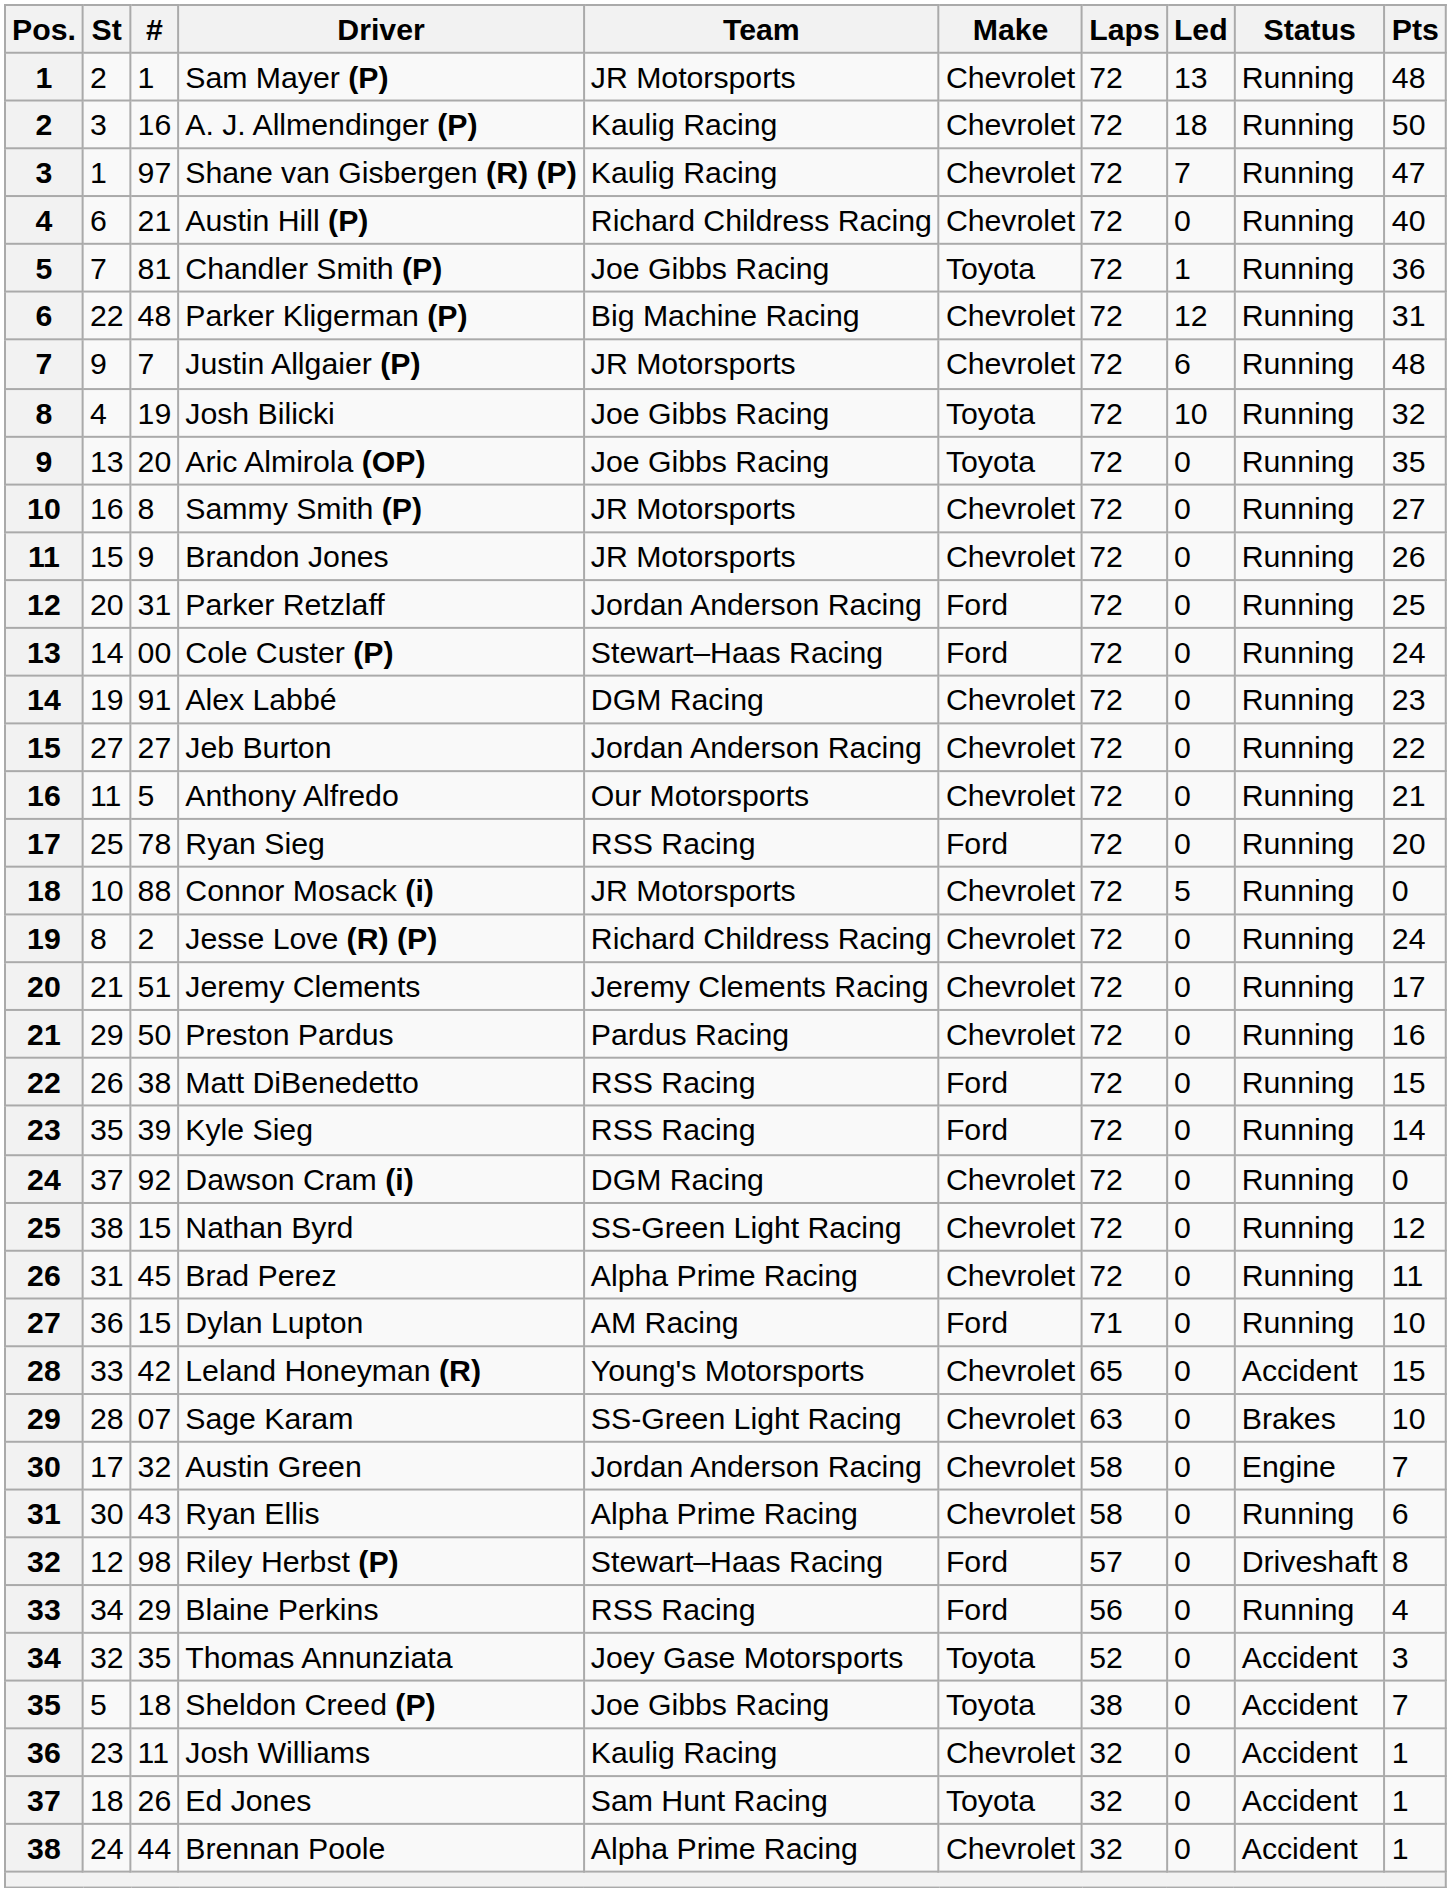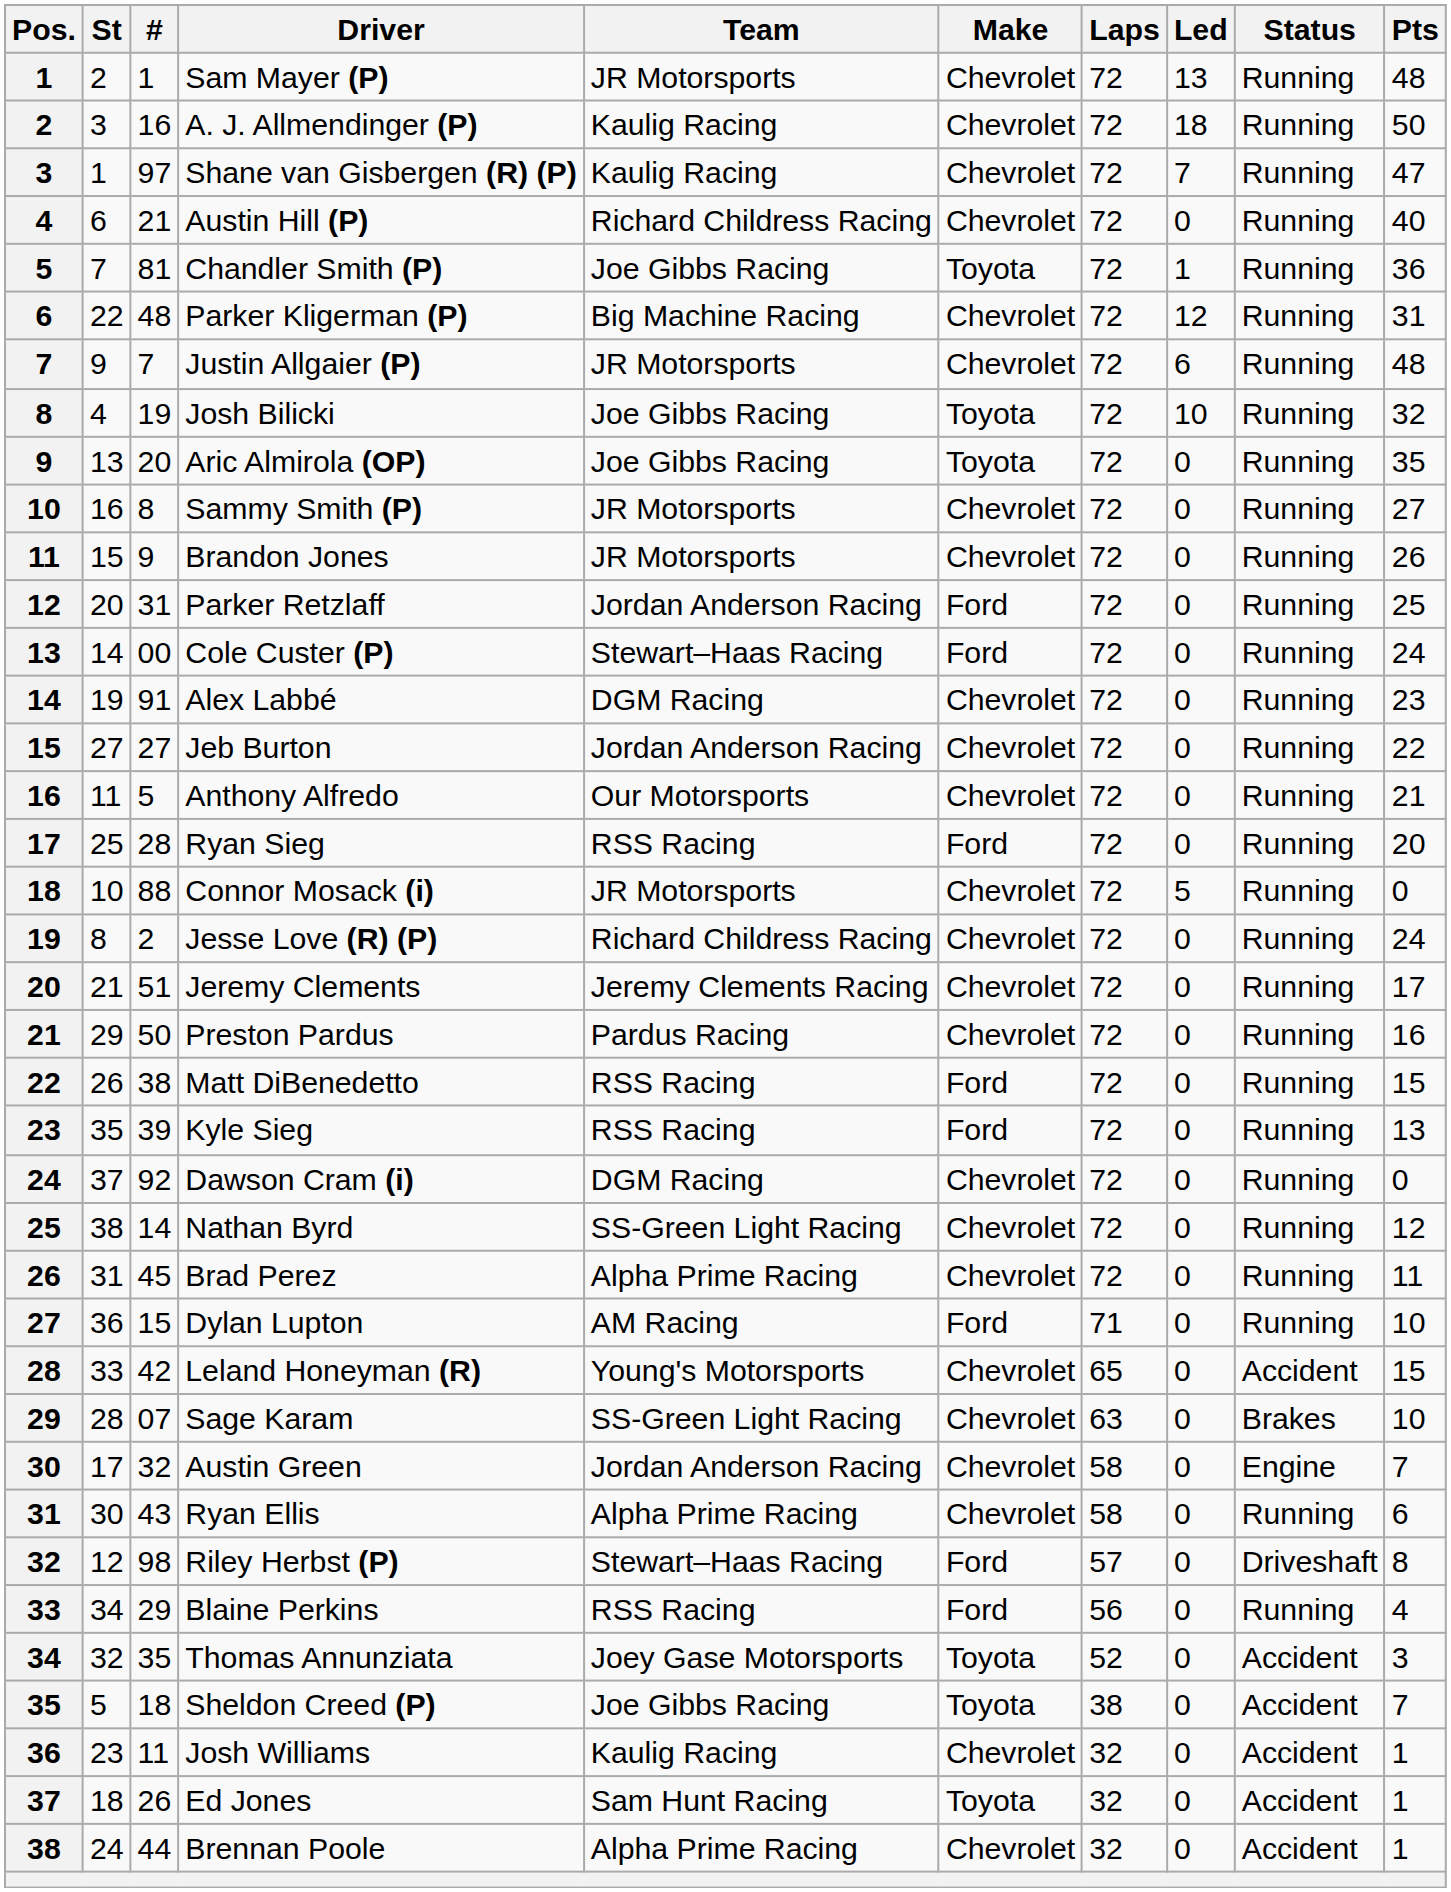 <table class="wikitable" style="font-size:95%">
 <tr>
 <th>Pos.</th>
 <th>St</th>
 <th>#</th>
 <th>Driver</th>
 <th>Team</th>
 <th>Make</th>
 <th>Laps</th>
 <th>Led</th>
 <th>Status</th>
 <th>Pts</th>
 </tr>
 <tr>
 <th>1</th>
 <td>2</td>
 <td>1</td>
 <td>Sam Mayer <strong>(P)</strong></td>
 <td>JR Motorsports</td>
 <td>Chevrolet</td>
 <td>72</td>
 <td>13</td>
 <td>Running</td>
 <td>48</td>
 </tr>
 <tr>
 <th>2</th>
 <td>3</td>
 <td>16</td>
 <td>A. J. Allmendinger <strong>(P)</strong></td>
 <td>Kaulig Racing</td>
 <td>Chevrolet</td>
 <td>72</td>
 <td>18</td>
 <td>Running</td>
 <td>50</td>
 </tr>
 <tr>
 <th>3</th>
 <td>1</td>
 <td>97</td>
 <td>Shane van Gisbergen <strong>(R)</strong> <strong>(P)</strong></td>
 <td>Kaulig Racing</td>
 <td>Chevrolet</td>
 <td>72</td>
 <td>7</td>
 <td>Running</td>
 <td>47</td>
 </tr>
 <tr>
 <th>4</th>
 <td>6</td>
 <td>21</td>
 <td>Austin Hill <strong>(P)</strong></td>
 <td>Richard Childress Racing</td>
 <td>Chevrolet</td>
 <td>72</td>
 <td>0</td>
 <td>Running</td>
 <td>40</td>
 </tr>
 <tr>
 <th>5</th>
 <td>7</td>
 <td>81</td>
 <td>Chandler Smith <strong>(P)</strong></td>
 <td>Joe Gibbs Racing</td>
 <td>Toyota</td>
 <td>72</td>
 <td>1</td>
 <td>Running</td>
 <td>36</td>
 </tr>
 <tr>
 <th>6</th>
 <td>22</td>
 <td>48</td>
 <td>Parker Kligerman <strong>(P)</strong></td>
 <td>Big Machine Racing</td>
 <td>Chevrolet</td>
 <td>72</td>
 <td>12</td>
 <td>Running</td>
 <td>31</td>
 </tr>
 <tr>
 <th>7</th>
 <td>9</td>
 <td>7</td>
 <td>Justin Allgaier <strong>(P)</strong></td>
 <td>JR Motorsports</td>
 <td>Chevrolet</td>
 <td>72</td>
 <td>6</td>
 <td>Running</td>
 <td>48</td>
 </tr>
 <tr>
 <th>8</th>
 <td>4</td>
 <td>19</td>
 <td>Josh Bilicki</td>
 <td>Joe Gibbs Racing</td>
 <td>Toyota</td>
 <td>72</td>
 <td>10</td>
 <td>Running</td>
 <td>32</td>
 </tr>
 <tr>
 <th>9</th>
 <td>13</td>
 <td>20</td>
 <td>Aric Almirola <strong>(OP)</strong></td>
 <td>Joe Gibbs Racing</td>
 <td>Toyota</td>
 <td>72</td>
 <td>0</td>
 <td>Running</td>
 <td>35</td>
 </tr>
 <tr>
 <th>10</th>
 <td>16</td>
 <td>8</td>
 <td>Sammy Smith <strong>(P)</strong></td>
 <td>JR Motorsports</td>
 <td>Chevrolet</td>
 <td>72</td>
 <td>0</td>
 <td>Running</td>
 <td>27</td>
 </tr>
 <tr>
 <th>11</th>
 <td>15</td>
 <td>9</td>
 <td>Brandon Jones</td>
 <td>JR Motorsports</td>
 <td>Chevrolet</td>
 <td>72</td>
 <td>0</td>
 <td>Running</td>
 <td>26</td>
 </tr>
 <tr>
 <th>12</th>
 <td>20</td>
 <td>31</td>
 <td>Parker Retzlaff</td>
 <td>Jordan Anderson Racing</td>
 <td>Ford</td>
 <td>72</td>
 <td>0</td>
 <td>Running</td>
 <td>25</td>
 </tr>
 <tr>
 <th>13</th>
 <td>14</td>
 <td>00</td>
 <td>Cole Custer <strong>(P)</strong></td>
 <td>Stewart–Haas Racing</td>
 <td>Ford</td>
 <td>72</td>
 <td>0</td>
 <td>Running</td>
 <td>24</td>
 </tr>
 <tr>
 <th>14</th>
 <td>19</td>
 <td>91</td>
 <td>Alex Labbé</td>
 <td>DGM Racing</td>
 <td>Chevrolet</td>
 <td>72</td>
 <td>0</td>
 <td>Running</td>
 <td>23</td>
 </tr>
 <tr>
 <th>15</th>
 <td>27</td>
 <td>27</td>
 <td>Jeb Burton</td>
 <td>Jordan Anderson Racing</td>
 <td>Chevrolet</td>
 <td>72</td>
 <td>0</td>
 <td>Running</td>
 <td>22</td>
 </tr>
 <tr>
 <th>16</th>
 <td>11</td>
 <td>5</td>
 <td>Anthony Alfredo</td>
 <td>Our Motorsports</td>
 <td>Chevrolet</td>
 <td>72</td>
 <td>0</td>
 <td>Running</td>
 <td>21</td>
 </tr>
 <tr>
 <th>17</th>
 <td>25</td>
-<td>78</td>
+<td>28</td>
 <td>Ryan Sieg</td>
 <td>RSS Racing</td>
 <td>Ford</td>
 <td>72</td>
 <td>0</td>
 <td>Running</td>
 <td>20</td>
 </tr>
 <tr>
 <th>18</th>
 <td>10</td>
 <td>88</td>
 <td>Connor Mosack <strong>(i)</strong></td>
 <td>JR Motorsports</td>
 <td>Chevrolet</td>
 <td>72</td>
 <td>5</td>
 <td>Running</td>
 <td>0</td>
 </tr>
 <tr>
 <th>19</th>
 <td>8</td>
 <td>2</td>
 <td>Jesse Love <strong>(R)</strong> <strong>(P)</strong></td>
 <td>Richard Childress Racing</td>
 <td>Chevrolet</td>
 <td>72</td>
 <td>0</td>
 <td>Running</td>
 <td>24</td>
 </tr>
 <tr>
 <th>20</th>
 <td>21</td>
 <td>51</td>
 <td>Jeremy Clements</td>
 <td>Jeremy Clements Racing</td>
 <td>Chevrolet</td>
 <td>72</td>
 <td>0</td>
 <td>Running</td>
 <td>17</td>
 </tr>
 <tr>
 <th>21</th>
 <td>29</td>
 <td>50</td>
 <td>Preston Pardus</td>
 <td>Pardus Racing</td>
 <td>Chevrolet</td>
 <td>72</td>
 <td>0</td>
 <td>Running</td>
 <td>16</td>
 </tr>
 <tr>
 <th>22</th>
 <td>26</td>
 <td>38</td>
 <td>Matt DiBenedetto</td>
 <td>RSS Racing</td>
 <td>Ford</td>
 <td>72</td>
 <td>0</td>
 <td>Running</td>
 <td>15</td>
 </tr>
 <tr>
 <th>23</th>
 <td>35</td>
 <td>39</td>
 <td>Kyle Sieg</td>
 <td>RSS Racing</td>
 <td>Ford</td>
 <td>72</td>
 <td>0</td>
 <td>Running</td>
-<td>14</td>
+<td>13</td>
 </tr>
 <tr>
 <th>24</th>
 <td>37</td>
 <td>92</td>
 <td>Dawson Cram <strong>(i)</strong></td>
 <td>DGM Racing</td>
 <td>Chevrolet</td>
 <td>72</td>
 <td>0</td>
 <td>Running</td>
 <td>0</td>
 </tr>
 <tr>
 <th>25</th>
 <td>38</td>
-<td>15</td>
+<td>14</td>
 <td>Nathan Byrd</td>
 <td>SS-Green Light Racing</td>
 <td>Chevrolet</td>
 <td>72</td>
 <td>0</td>
 <td>Running</td>
 <td>12</td>
 </tr>
 <tr>
 <th>26</th>
 <td>31</td>
 <td>45</td>
 <td>Brad Perez</td>
 <td>Alpha Prime Racing</td>
 <td>Chevrolet</td>
 <td>72</td>
 <td>0</td>
 <td>Running</td>
 <td>11</td>
 </tr>
 <tr>
 <th>27</th>
 <td>36</td>
 <td>15</td>
 <td>Dylan Lupton</td>
 <td>AM Racing</td>
 <td>Ford</td>
 <td>71</td>
 <td>0</td>
 <td>Running</td>
 <td>10</td>
 </tr>
 <tr>
 <th>28</th>
 <td>33</td>
 <td>42</td>
 <td>Leland Honeyman <strong>(R)</strong></td>
 <td>Young's Motorsports</td>
 <td>Chevrolet</td>
 <td>65</td>
 <td>0</td>
 <td>Accident</td>
 <td>15</td>
 </tr>
 <tr>
 <th>29</th>
 <td>28</td>
 <td>07</td>
 <td>Sage Karam</td>
 <td>SS-Green Light Racing</td>
 <td>Chevrolet</td>
 <td>63</td>
 <td>0</td>
 <td>Brakes</td>
 <td>10</td>
 </tr>
 <tr>
 <th>30</th>
 <td>17</td>
 <td>32</td>
 <td>Austin Green</td>
 <td>Jordan Anderson Racing</td>
 <td>Chevrolet</td>
 <td>58</td>
 <td>0</td>
 <td>Engine</td>
 <td>7</td>
 </tr>
 <tr>
 <th>31</th>
 <td>30</td>
 <td>43</td>
 <td>Ryan Ellis</td>
 <td>Alpha Prime Racing</td>
 <td>Chevrolet</td>
 <td>58</td>
 <td>0</td>
 <td>Running</td>
 <td>6</td>
 </tr>
 <tr>
 <th>32</th>
 <td>12</td>
 <td>98</td>
 <td>Riley Herbst <strong>(P)</strong></td>
 <td>Stewart–Haas Racing</td>
 <td>Ford</td>
 <td>57</td>
 <td>0</td>
 <td>Driveshaft</td>
 <td>8</td>
 </tr>
 <tr>
 <th>33</th>
 <td>34</td>
 <td>29</td>
 <td>Blaine Perkins</td>
 <td>RSS Racing</td>
 <td>Ford</td>
 <td>56</td>
 <td>0</td>
 <td>Running</td>
 <td>4</td>
 </tr>
 <tr>
 <th>34</th>
 <td>32</td>
 <td>35</td>
 <td>Thomas Annunziata</td>
 <td>Joey Gase Motorsports</td>
 <td>Toyota</td>
 <td>52</td>
 <td>0</td>
 <td>Accident</td>
 <td>3</td>
 </tr>
 <tr>
 <th>35</th>
 <td>5</td>
 <td>18</td>
 <td>Sheldon Creed <strong>(P)</strong></td>
 <td>Joe Gibbs Racing</td>
 <td>Toyota</td>
 <td>38</td>
 <td>0</td>
 <td>Accident</td>
 <td>7</td>
 </tr>
 <tr>
 <th>36</th>
 <td>23</td>
 <td>11</td>
 <td>Josh Williams</td>
 <td>Kaulig Racing</td>
 <td>Chevrolet</td>
 <td>32</td>
 <td>0</td>
 <td>Accident</td>
 <td>1</td>
 </tr>
 <tr>
 <th>37</th>
 <td>18</td>
 <td>26</td>
 <td>Ed Jones</td>
 <td>Sam Hunt Racing</td>
 <td>Toyota</td>
 <td>32</td>
 <td>0</td>
 <td>Accident</td>
 <td>1</td>
 </tr>
 <tr>
 <th>38</th>
 <td>24</td>
 <td>44</td>
 <td>Brennan Poole</td>
 <td>Alpha Prime Racing</td>
 <td>Chevrolet</td>
 <td>32</td>
 <td>0</td>
 <td>Accident</td>
 <td>1</td>
 </tr>
 <tr>
 <th colspan="10"></th>
 </tr>
 </table>
